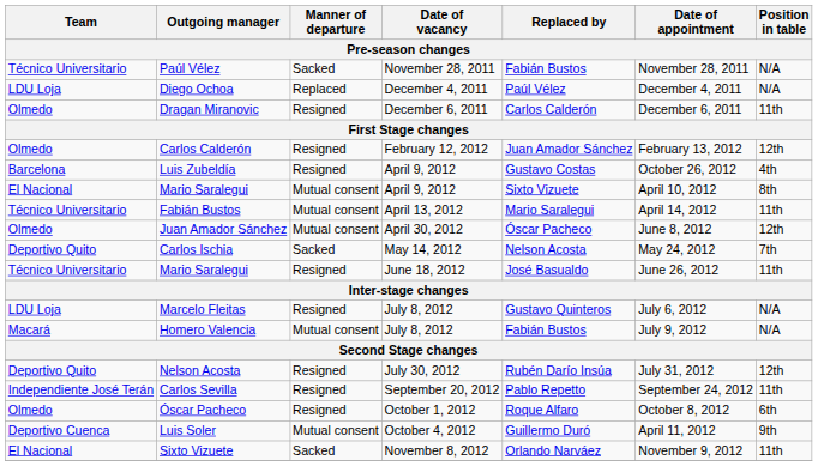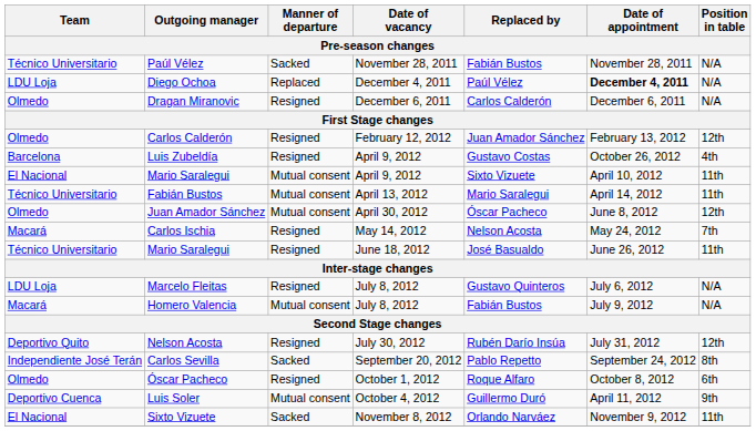 <table class="wikitable">
 <tr>
 <th>Team</th>
 <th>Outgoing manager</th>
 <th>Manner of<br>departure</th>
 <th>Date of<br>vacancy</th>
 <th>Replaced by</th>
 <th>Date of<br>appointment</th>
 <th>Position<br>in table</th>
 </tr>
 <tr>
 <th colspan=7>Pre-season changes</th>
 </tr>
 <tr>
 <td><a href='#'>Técnico Universitario</a></td>
 <td><a href='#'>Paúl Vélez</a></td>
 <td>Sacked</td>
 <td>November 28, 2011</td>
 <td><a href='#'>Fabián Bustos</a></td>
 <td>November 28, 2011</td>
 <td>N/A</td>
 </tr>
 <tr>
 <td><a href='#'>LDU Loja</a></td>
 <td><a href='#'>Diego Ochoa</a></td>
 <td>Replaced</td>
 <td>December 4, 2011</td>
 <td><a href='#'>Paúl Vélez</a></td>
-<td>December 4, 2011</td>
+<td><strong>December 4, 2011</strong></td>
 <td>N/A</td>
 </tr>
 <tr>
 <td><a href='#'>Olmedo</a></td>
 <td><a href='#'>Dragan Miranovic</a></td>
 <td>Resigned</td>
 <td>December 6, 2011</td>
 <td><a href='#'>Carlos Calderón</a></td>
 <td>December 6, 2011</td>
-<td>11th</td>
+<td>N/A</td>
 </tr>
 <tr>
 <th colspan=7>First Stage changes</th>
 </tr>
 <tr>
 <td><a href='#'>Olmedo</a></td>
 <td><a href='#'>Carlos Calderón</a></td>
 <td>Resigned</td>
 <td>February 12, 2012</td>
 <td><a href='#'>Juan Amador Sánchez</a></td>
 <td>February 13, 2012</td>
 <td>12th</td>
 </tr>
 <tr>
 <td><a href='#'>Barcelona</a></td>
 <td><a href='#'>Luis Zubeldía</a></td>
 <td>Resigned</td>
 <td>April 9, 2012</td>
 <td><a href='#'>Gustavo Costas</a></td>
 <td>October 26, 2012</td>
 <td>4th</td>
 </tr>
 <tr>
 <td><a href='#'>El Nacional</a></td>
 <td><a href='#'>Mario Saralegui</a></td>
 <td>Mutual consent</td>
 <td>April 9, 2012</td>
 <td><a href='#'>Sixto Vizuete</a></td>
 <td>April 10, 2012</td>
-<td>8th</td>
+<td>11th</td>
 </tr>
 <tr>
 <td><a href='#'>Técnico Universitario</a></td>
 <td><a href='#'>Fabián Bustos</a></td>
 <td>Mutual consent</td>
 <td>April 13, 2012</td>
 <td><a href='#'>Mario Saralegui</a></td>
 <td>April 14, 2012</td>
 <td>11th</td>
 </tr>
 <tr>
 <td><a href='#'>Olmedo</a></td>
 <td><a href='#'>Juan Amador Sánchez</a></td>
 <td>Mutual consent</td>
 <td>April 30, 2012</td>
 <td><a href='#'>Óscar Pacheco</a></td>
 <td>June 8, 2012</td>
 <td>12th</td>
 </tr>
 <tr>
-<td><a href='#'>Deportivo Quito</a></td>
+<td><a href='#'>Macará</a></td>
 <td><a href='#'>Carlos Ischia</a></td>
-<td>Sacked</td>
+<td>Resigned</td>
 <td>May 14, 2012</td>
 <td><a href='#'>Nelson Acosta</a></td>
 <td>May 24, 2012</td>
 <td>7th</td>
 </tr>
 <tr>
 <td><a href='#'>Técnico Universitario</a></td>
 <td><a href='#'>Mario Saralegui</a></td>
 <td>Resigned</td>
 <td>June 18, 2012</td>
 <td><a href='#'>José Basualdo</a></td>
 <td>June 26, 2012</td>
 <td>11th</td>
 </tr>
 <tr>
 <th colspan=7>Inter-stage changes</th>
 </tr>
 <tr>
 <td><a href='#'>LDU Loja</a></td>
 <td><a href='#'>Marcelo Fleitas</a></td>
 <td>Resigned</td>
 <td>July 8, 2012</td>
 <td><a href='#'>Gustavo Quinteros</a></td>
 <td>July 6, 2012</td>
 <td>N/A</td>
 </tr>
 <tr>
 <td><a href='#'>Macará</a></td>
 <td><a href='#'>Homero Valencia</a></td>
 <td>Mutual consent</td>
 <td>July 8, 2012</td>
 <td><a href='#'>Fabián Bustos</a></td>
 <td>July 9, 2012</td>
 <td>N/A</td>
 </tr>
 <tr>
 <th colspan=7>Second Stage changes</th>
 </tr>
 <tr>
 <td><a href='#'>Deportivo Quito</a></td>
 <td><a href='#'>Nelson Acosta</a></td>
 <td>Resigned</td>
 <td>July 30, 2012</td>
 <td><a href='#'>Rubén Darío Insúa</a></td>
 <td>July 31, 2012</td>
 <td>12th</td>
 </tr>
 <tr>
 <td><a href='#'>Independiente José Terán</a></td>
 <td><a href='#'>Carlos Sevilla</a></td>
-<td>Resigned</td>
+<td>Sacked</td>
 <td>September 20, 2012</td>
 <td><a href='#'>Pablo Repetto</a></td>
 <td>September 24, 2012</td>
-<td>11th</td>
+<td>8th</td>
 </tr>
 <tr>
 <td><a href='#'>Olmedo</a></td>
 <td><a href='#'>Óscar Pacheco</a></td>
 <td>Resigned</td>
 <td>October 1, 2012</td>
 <td><a href='#'>Roque Alfaro</a></td>
 <td>October 8, 2012</td>
 <td>6th</td>
 </tr>
 <tr>
 <td><a href='#'>Deportivo Cuenca</a></td>
 <td><a href='#'>Luis Soler</a></td>
 <td>Mutual consent</td>
 <td>October 4, 2012</td>
 <td><a href='#'>Guillermo Duró</a></td>
 <td>April 11, 2012</td>
 <td>9th</td>
 </tr>
 <tr>
 <td><a href='#'>El Nacional</a></td>
 <td><a href='#'>Sixto Vizuete</a></td>
 <td>Sacked</td>
 <td>November 8, 2012</td>
 <td><a href='#'>Orlando Narváez</a></td>
 <td>November 9, 2012</td>
 <td>11th</td>
 </tr>
 <tr>
 </tr>
 </table>
